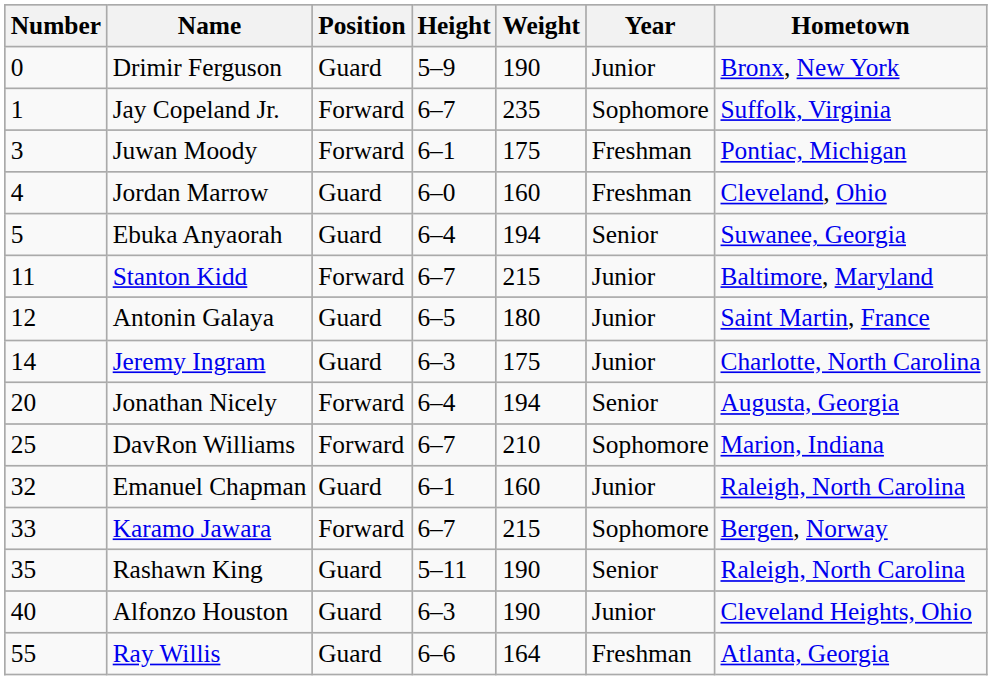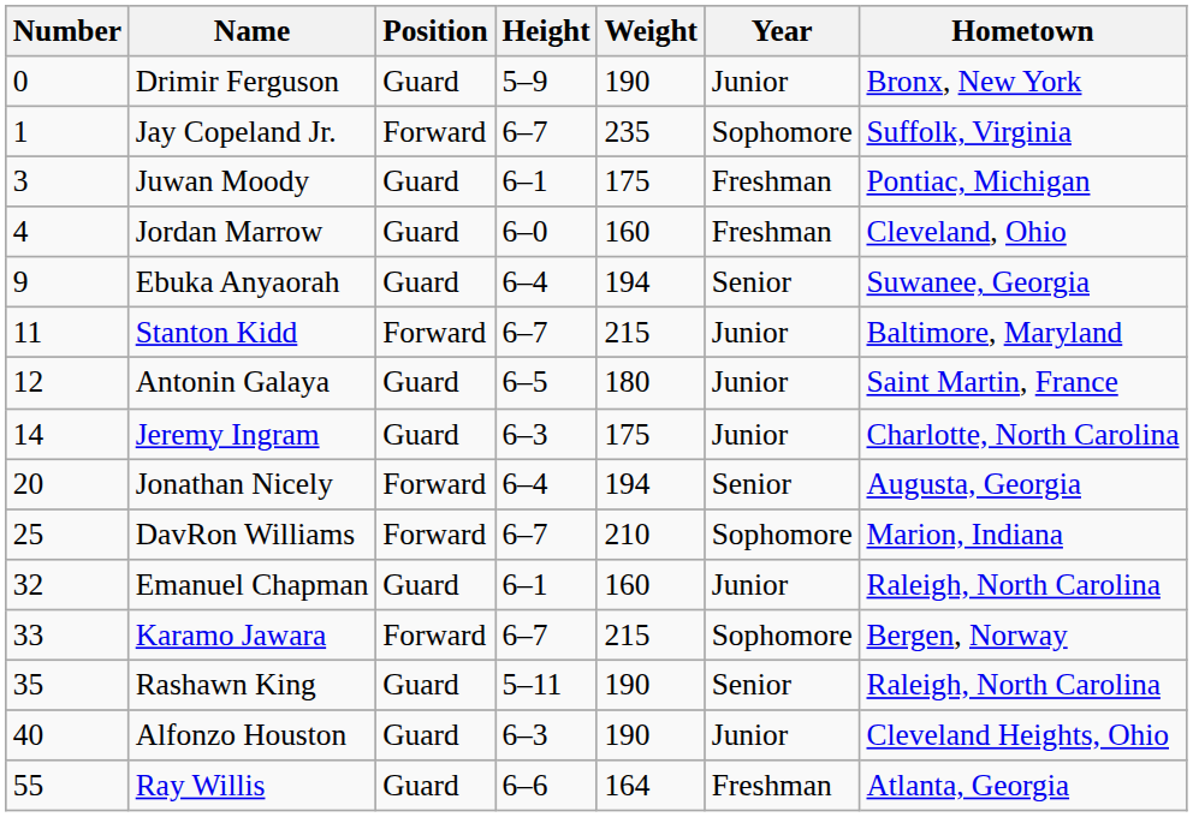 <table class="wikitable" style="font-size: 95%;">
 <tr>
 <th>Number</th>
 <th>Name</th>
 <th>Position</th>
 <th>Height</th>
 <th>Weight</th>
 <th>Year</th>
 <th>Hometown</th>
 </tr>
 <tr>
 <td>0</td>
 <td>Drimir Ferguson</td>
 <td>Guard</td>
 <td>5–9</td>
 <td>190</td>
 <td>Junior</td>
 <td><a href='#'>Bronx</a>, <a href='#'>New York</a></td>
 </tr>
 <tr>
 <td>1</td>
 <td>Jay Copeland Jr.</td>
 <td>Forward</td>
 <td>6–7</td>
 <td>235</td>
 <td>Sophomore</td>
 <td><a href='#'>Suffolk, Virginia</a></td>
 </tr>
 <tr>
 <td>3</td>
 <td>Juwan Moody</td>
-<td>Forward</td>
+<td>Guard</td>
 <td>6–1</td>
 <td>175</td>
 <td>Freshman</td>
 <td><a href='#'>Pontiac, Michigan</a></td>
 </tr>
 <tr>
 <td>4</td>
 <td>Jordan Marrow</td>
 <td>Guard</td>
 <td>6–0</td>
 <td>160</td>
 <td>Freshman</td>
 <td><a href='#'>Cleveland</a>, <a href='#'>Ohio</a></td>
 </tr>
 <tr>
-<td>5</td>
+<td>9</td>
 <td>Ebuka Anyaorah</td>
 <td>Guard</td>
 <td>6–4</td>
 <td>194</td>
 <td>Senior</td>
 <td><a href='#'>Suwanee, Georgia</a></td>
 </tr>
 <tr>
 <td>11</td>
 <td><a href='#'>Stanton Kidd</a></td>
 <td>Forward</td>
 <td>6–7</td>
 <td>215</td>
 <td>Junior</td>
 <td><a href='#'>Baltimore</a>, <a href='#'>Maryland</a></td>
 </tr>
 <tr>
 <td>12</td>
 <td>Antonin Galaya</td>
 <td>Guard</td>
 <td>6–5</td>
 <td>180</td>
 <td>Junior</td>
 <td><a href='#'>Saint Martin</a>, <a href='#'>France</a></td>
 </tr>
 <tr>
 <td>14</td>
 <td><a href='#'>Jeremy Ingram</a></td>
 <td>Guard</td>
 <td>6–3</td>
 <td>175</td>
 <td>Junior</td>
 <td><a href='#'>Charlotte, North Carolina</a></td>
 </tr>
 <tr>
 <td>20</td>
 <td>Jonathan Nicely</td>
 <td>Forward</td>
 <td>6–4</td>
 <td>194</td>
 <td>Senior</td>
 <td><a href='#'>Augusta, Georgia</a></td>
 </tr>
 <tr>
 <td>25</td>
 <td>DavRon Williams</td>
 <td>Forward</td>
 <td>6–7</td>
 <td>210</td>
 <td>Sophomore</td>
 <td><a href='#'>Marion, Indiana</a></td>
 </tr>
 <tr>
 <td>32</td>
 <td>Emanuel Chapman</td>
 <td>Guard</td>
 <td>6–1</td>
 <td>160</td>
 <td>Junior</td>
 <td><a href='#'>Raleigh, North Carolina</a></td>
 </tr>
 <tr>
 <td>33</td>
 <td><a href='#'>Karamo Jawara</a></td>
 <td>Forward</td>
 <td>6–7</td>
 <td>215</td>
 <td>Sophomore</td>
 <td><a href='#'>Bergen</a>, <a href='#'>Norway</a></td>
 </tr>
 <tr>
 <td>35</td>
 <td>Rashawn King</td>
 <td>Guard</td>
 <td>5–11</td>
 <td>190</td>
 <td>Senior</td>
 <td><a href='#'>Raleigh, North Carolina</a></td>
 </tr>
 <tr>
 <td>40</td>
 <td>Alfonzo Houston</td>
 <td>Guard</td>
 <td>6–3</td>
 <td>190</td>
 <td>Junior</td>
 <td><a href='#'>Cleveland Heights, Ohio</a></td>
 </tr>
 <tr>
 <td>55</td>
 <td><a href='#'>Ray Willis</a></td>
 <td>Guard</td>
 <td>6–6</td>
 <td>164</td>
 <td>Freshman</td>
 <td><a href='#'>Atlanta, Georgia</a></td>
 </tr>
 </table>
